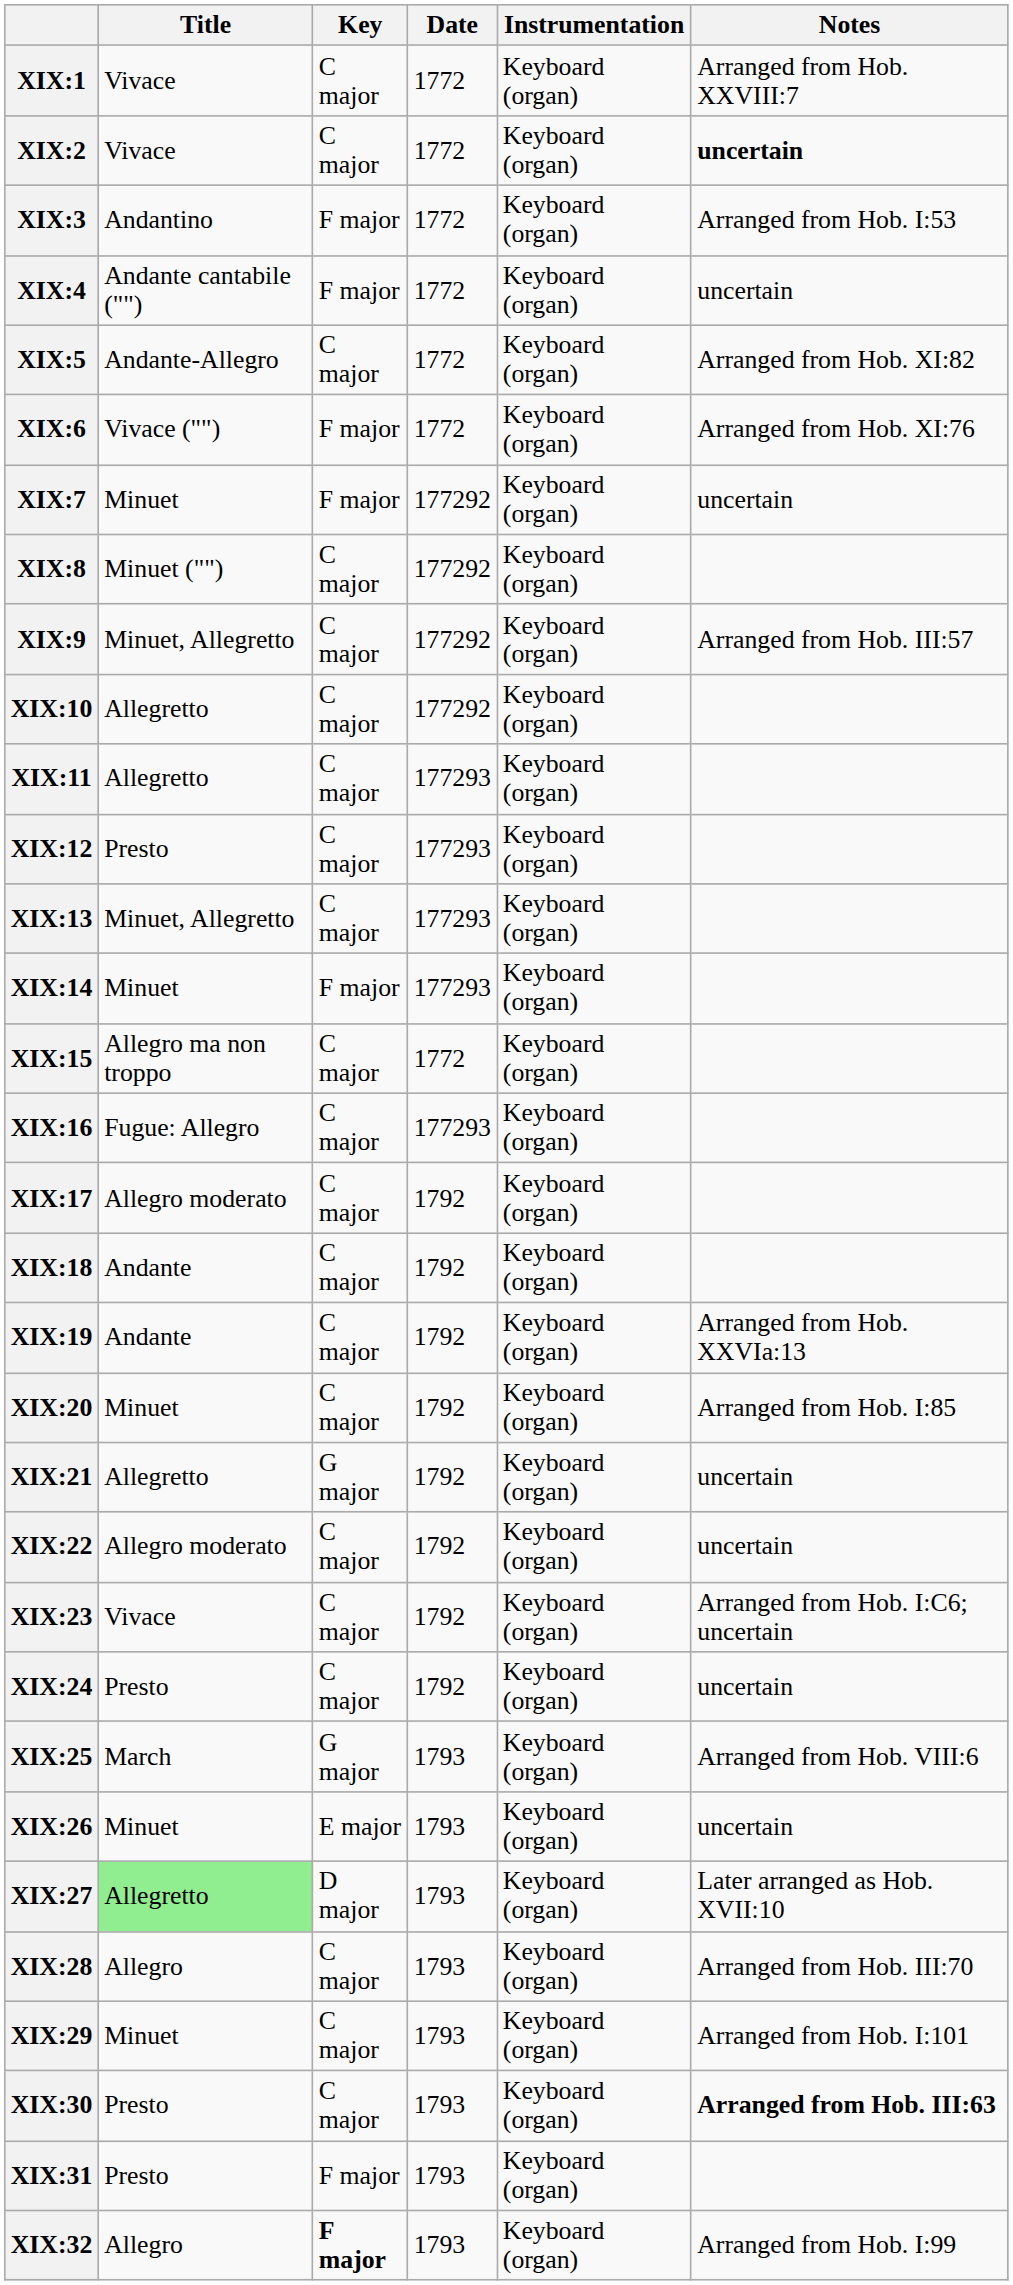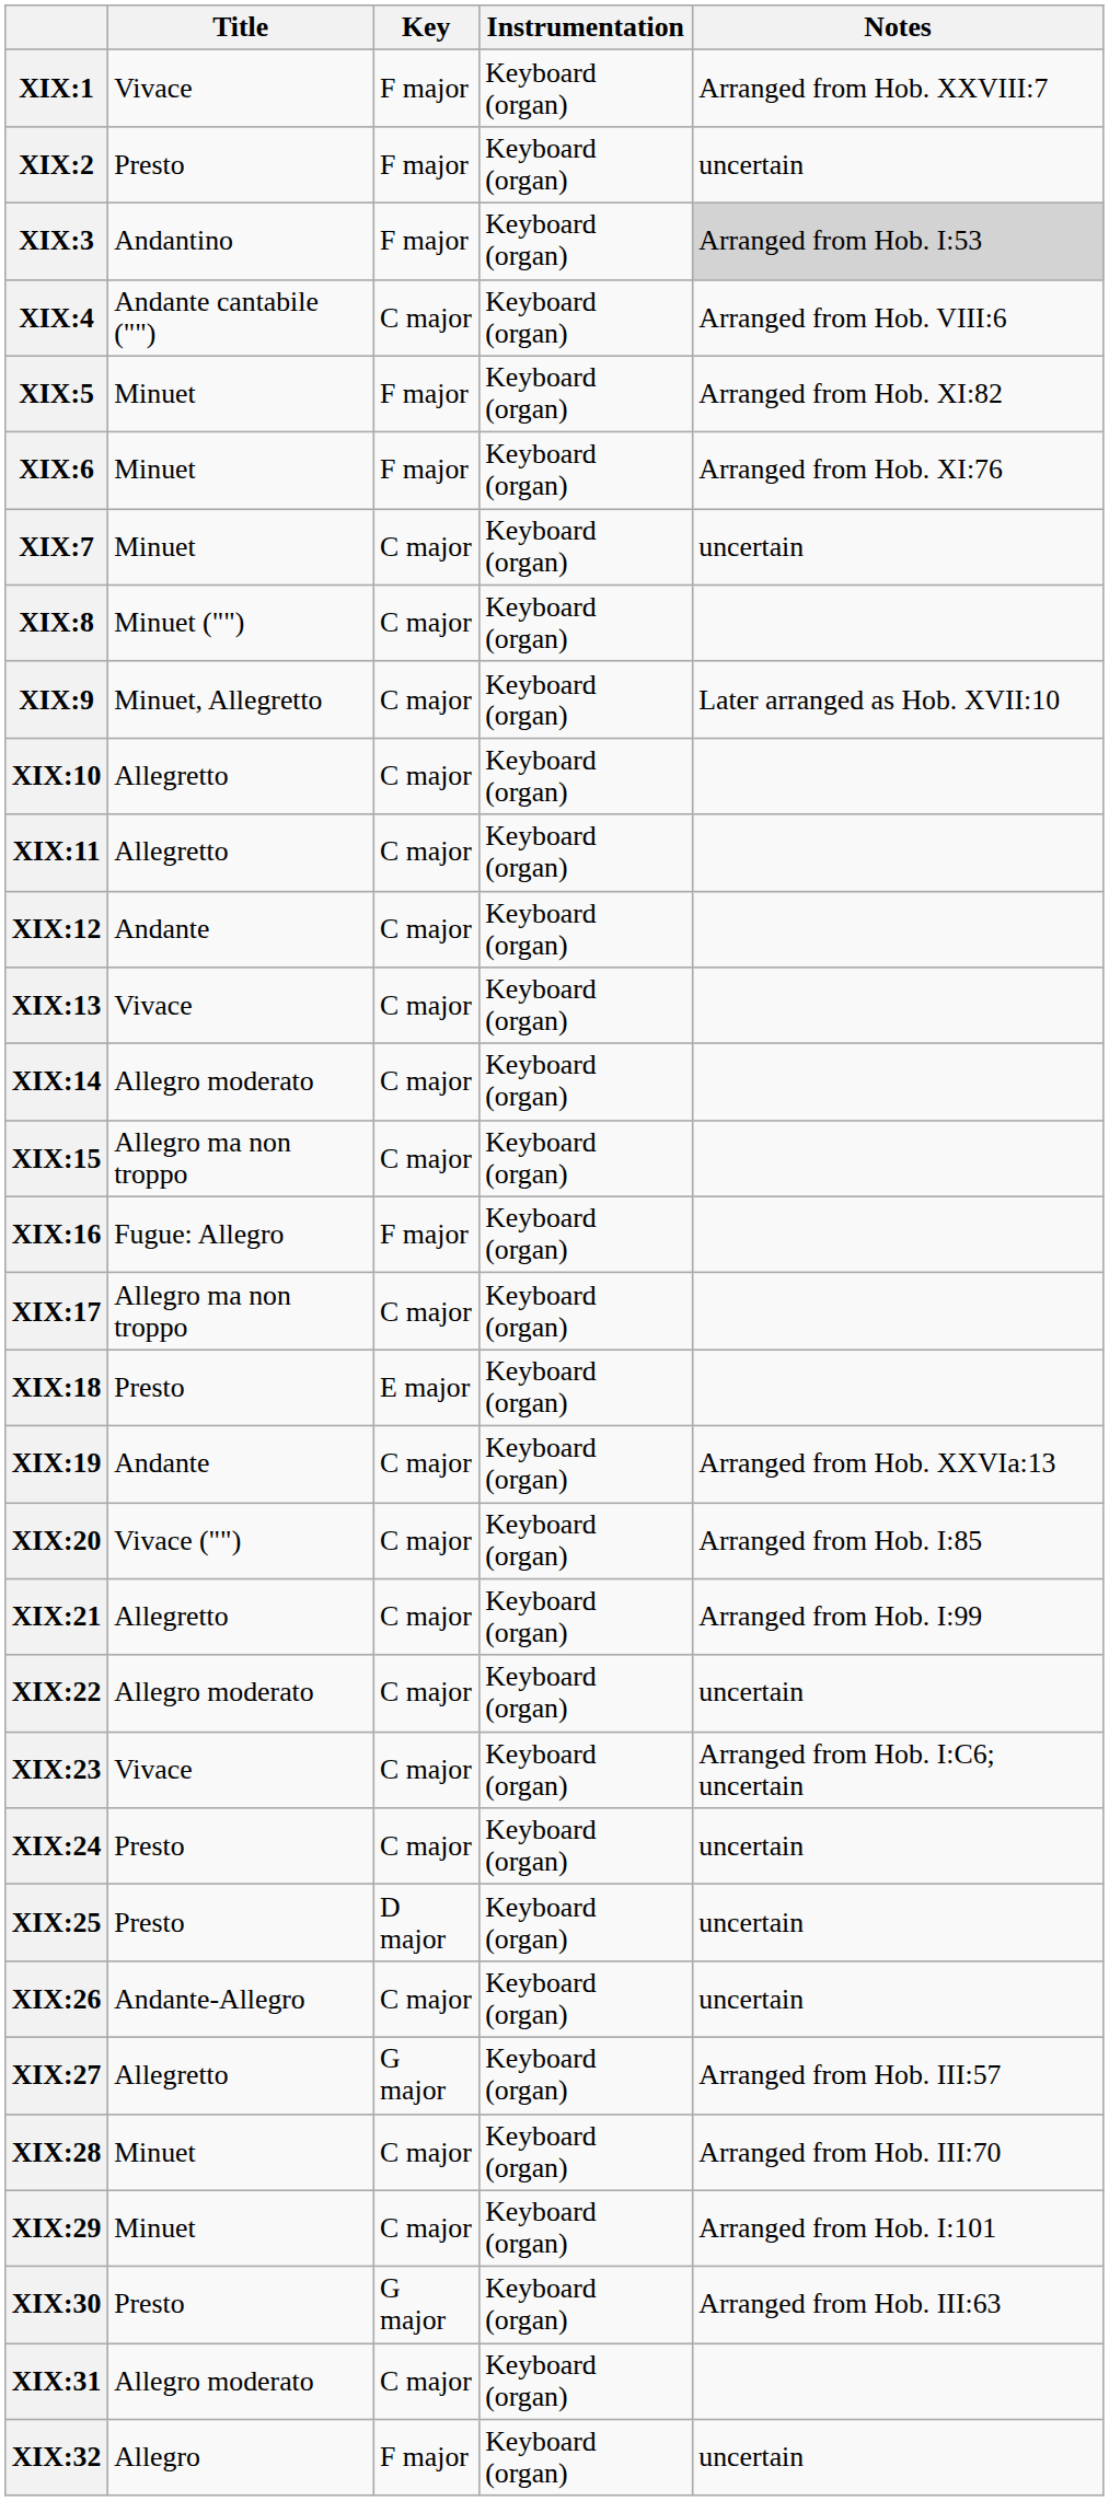 <table class="wikitable sortable" style="text-align: left" width=100%>
 <tr>
 <th scope="col"><a href='#'></a></th>
 <th scope="col">Title</th>
 <th scope="col">Key</th>
-<th scope="col">Date</th>
 <th scope="col">Instrumentation</th>
 <th scope="col">Notes</th>
 </tr>
 <tr>
 <th scope="row">XIX:1</th>
 <td>Vivace</td>
-<td>C major</td>
-<td>1772</td>
+<td>F major</td>
 <td>Keyboard (organ)</td>
 <td>Arranged from Hob. XXVIII:7</td>
 </tr>
 <tr>
 <th scope="row">XIX:2</th>
-<td>Vivace</td>
-<td>C major</td>
-<td>1772</td>
+<td>Presto</td>
+<td>F major</td>
 <td>Keyboard (organ)</td>
-<td><strong>uncertain</strong></td>
+<td>uncertain</td>
 </tr>
 <tr>
 <th scope="row">XIX:3</th>
 <td>Andantino</td>
 <td>F major</td>
-<td>1772</td>
 <td>Keyboard (organ)</td>
-<td>Arranged from Hob. I:53</td>
+<td style="background: lightgrey;">Arranged from Hob. I:53</td>
 </tr>
 <tr>
 <th scope="row">XIX:4</th>
 <td>Andante cantabile ("")</td>
-<td>F major</td>
-<td>1772</td>
+<td>C major</td>
 <td>Keyboard (organ)</td>
-<td>uncertain</td>
+<td>Arranged from Hob. VIII:6</td>
 </tr>
 <tr>
 <th scope="row">XIX:5</th>
-<td>Andante-Allegro</td>
-<td>C major</td>
-<td>1772</td>
+<td>Minuet</td>
+<td>F major</td>
 <td>Keyboard (organ)</td>
 <td>Arranged from Hob. XI:82</td>
 </tr>
 <tr>
 <th scope="row">XIX:6</th>
-<td>Vivace ("")</td>
+<td>Minuet</td>
 <td>F major</td>
-<td>1772</td>
 <td>Keyboard (organ)</td>
 <td>Arranged from Hob. XI:76</td>
 </tr>
 <tr>
 <th scope="row">XIX:7</th>
 <td>Minuet</td>
-<td>F major</td>
-<td>177292</td>
+<td>C major</td>
 <td>Keyboard (organ)</td>
 <td>uncertain</td>
 </tr>
 <tr>
 <th scope="row">XIX:8</th>
 <td>Minuet ("")</td>
 <td>C major</td>
-<td>177292</td>
 <td>Keyboard (organ)</td>
 <td></td>
 </tr>
 <tr>
 <th scope="row">XIX:9</th>
 <td>Minuet, Allegretto</td>
 <td>C major</td>
-<td>177292</td>
 <td>Keyboard (organ)</td>
-<td>Arranged from Hob. III:57</td>
+<td>Later arranged as Hob. XVII:10</td>
 </tr>
 <tr>
 <th scope="row">XIX:10</th>
 <td>Allegretto</td>
 <td>C major</td>
-<td>177292</td>
 <td>Keyboard (organ)</td>
 <td></td>
 </tr>
 <tr>
 <th scope="row">XIX:11</th>
 <td>Allegretto</td>
 <td>C major</td>
-<td>177293</td>
 <td>Keyboard (organ)</td>
 <td></td>
 </tr>
 <tr>
 <th scope="row">XIX:12</th>
-<td>Presto</td>
+<td>Andante</td>
 <td>C major</td>
-<td>177293</td>
 <td>Keyboard (organ)</td>
 <td></td>
 </tr>
 <tr>
 <th scope="row">XIX:13</th>
-<td>Minuet, Allegretto</td>
+<td>Vivace</td>
 <td>C major</td>
-<td>177293</td>
 <td>Keyboard (organ)</td>
 <td></td>
 </tr>
 <tr>
 <th scope="row">XIX:14</th>
-<td>Minuet</td>
-<td>F major</td>
-<td>177293</td>
+<td>Allegro moderato</td>
+<td>C major</td>
 <td>Keyboard (organ)</td>
 <td></td>
 </tr>
 <tr>
 <th scope="row">XIX:15</th>
 <td>Allegro ma non troppo</td>
 <td>C major</td>
-<td>1772</td>
 <td>Keyboard (organ)</td>
 <td></td>
 </tr>
 <tr>
 <th scope="row">XIX:16</th>
 <td>Fugue: Allegro</td>
-<td>C major</td>
-<td>177293</td>
+<td>F major</td>
 <td>Keyboard (organ)</td>
 <td></td>
 </tr>
 <tr>
 <th scope="row">XIX:17</th>
-<td>Allegro moderato</td>
+<td>Allegro ma non troppo</td>
 <td>C major</td>
-<td>1792</td>
 <td>Keyboard (organ)</td>
 <td></td>
 </tr>
 <tr>
 <th scope="row">XIX:18</th>
-<td>Andante</td>
-<td>C major</td>
-<td>1792</td>
+<td>Presto</td>
+<td>E major</td>
 <td>Keyboard (organ)</td>
 <td></td>
 </tr>
 <tr>
 <th scope="row">XIX:19</th>
 <td>Andante</td>
 <td>C major</td>
-<td>1792</td>
 <td>Keyboard (organ)</td>
 <td>Arranged from Hob. XXVIa:13</td>
 </tr>
 <tr>
 <th scope="row">XIX:20</th>
-<td>Minuet</td>
+<td>Vivace ("")</td>
 <td>C major</td>
-<td>1792</td>
 <td>Keyboard (organ)</td>
 <td>Arranged from Hob. I:85</td>
 </tr>
 <tr>
 <th scope="row">XIX:21</th>
 <td>Allegretto</td>
-<td>G major</td>
-<td>1792</td>
+<td>C major</td>
 <td>Keyboard (organ)</td>
-<td>uncertain</td>
+<td>Arranged from Hob. I:99</td>
 </tr>
 <tr>
 <th scope="row">XIX:22</th>
 <td>Allegro moderato</td>
 <td>C major</td>
-<td>1792</td>
 <td>Keyboard (organ)</td>
 <td>uncertain</td>
 </tr>
 <tr>
 <th scope="row">XIX:23</th>
 <td>Vivace</td>
 <td>C major</td>
-<td>1792</td>
 <td>Keyboard (organ)</td>
 <td>Arranged from Hob. I:C6; uncertain</td>
 </tr>
 <tr>
 <th scope="row">XIX:24</th>
 <td>Presto</td>
 <td>C major</td>
-<td>1792</td>
 <td>Keyboard (organ)</td>
 <td>uncertain</td>
 </tr>
 <tr>
 <th scope="row">XIX:25</th>
-<td>March</td>
-<td>G major</td>
-<td>1793</td>
+<td>Presto</td>
+<td>D major</td>
 <td>Keyboard (organ)</td>
-<td>Arranged from Hob. VIII:6</td>
+<td>uncertain</td>
 </tr>
 <tr>
 <th scope="row">XIX:26</th>
-<td>Minuet</td>
-<td>E major</td>
-<td>1793</td>
+<td>Andante-Allegro</td>
+<td>C major</td>
 <td>Keyboard (organ)</td>
 <td>uncertain</td>
 </tr>
 <tr>
 <th scope="row">XIX:27</th>
-<td style="background: lightgreen;">Allegretto</td>
-<td>D major</td>
-<td>1793</td>
+<td>Allegretto</td>
+<td>G major</td>
 <td>Keyboard (organ)</td>
-<td>Later arranged as Hob. XVII:10</td>
+<td>Arranged from Hob. III:57</td>
 </tr>
 <tr>
 <th scope="row">XIX:28</th>
-<td>Allegro</td>
+<td>Minuet</td>
 <td>C major</td>
-<td>1793</td>
 <td>Keyboard (organ)</td>
 <td>Arranged from Hob. III:70</td>
 </tr>
 <tr>
 <th scope="row">XIX:29</th>
 <td>Minuet</td>
 <td>C major</td>
-<td>1793</td>
 <td>Keyboard (organ)</td>
 <td>Arranged from Hob. I:101</td>
 </tr>
 <tr>
 <th scope="row">XIX:30</th>
 <td>Presto</td>
-<td>C major</td>
-<td>1793</td>
+<td>G major</td>
 <td>Keyboard (organ)</td>
-<td><strong>Arranged from Hob. III:63</strong></td>
+<td>Arranged from Hob. III:63</td>
 </tr>
 <tr>
 <th scope="row">XIX:31</th>
-<td>Presto</td>
-<td>F major</td>
-<td>1793</td>
+<td>Allegro moderato</td>
+<td>C major</td>
 <td>Keyboard (organ)</td>
 <td></td>
 </tr>
 <tr>
 <th scope="row">XIX:32</th>
 <td>Allegro</td>
-<td><strong>F major</strong></td>
-<td>1793</td>
+<td>F major</td>
 <td>Keyboard (organ)</td>
-<td>Arranged from Hob. I:99</td>
+<td>uncertain</td>
 </tr>
 </table>
